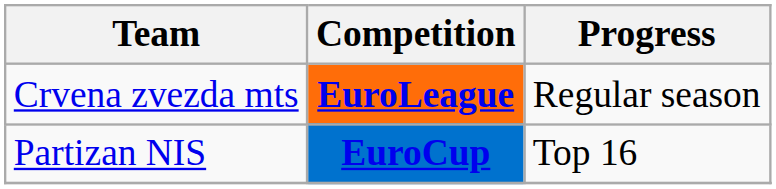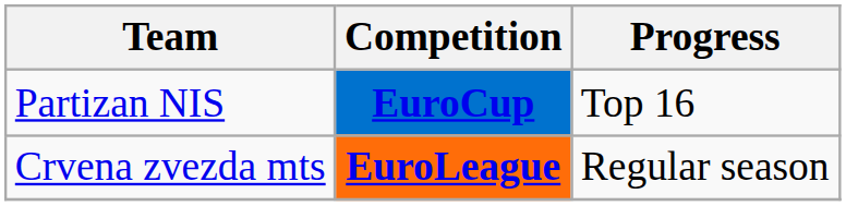 <table class="wikitable sortable">
 <tr>
 <th>Team</th>
 <th>Competition</th>
 <th>Progress</th>
 </tr>
 <tr>
+<td><a href='#'>Partizan NIS</a></td>
+<td style="background-color:#0072CE; color:#FFFFFF; text-align:center"><strong><a href='#'><span>EuroCup</span></a></strong></td>
+<td>Top 16</td>
+</tr>
+<tr>
 <td><a href='#'>Crvena zvezda mts</a></td>
 <td style="background:#FF6D09; color:#FFFFFF; text-align:center;"><strong><a href='#'><span>EuroLeague</span></a></strong></td>
 <td>Regular season</td>
 </tr>
 <tr>
-<td><a href='#'>Partizan NIS</a></td>
-<td style="background-color:#0072CE; color:#FFFFFF; text-align:center"><strong><a href='#'><span>EuroCup</span></a></strong></td>
-<td>Top 16</td>
-</tr>
-<tr>
 </tr>
 </table>
